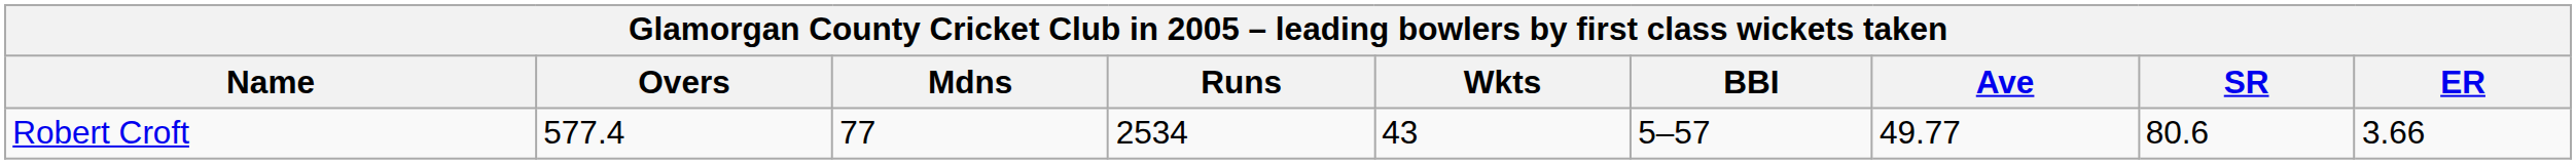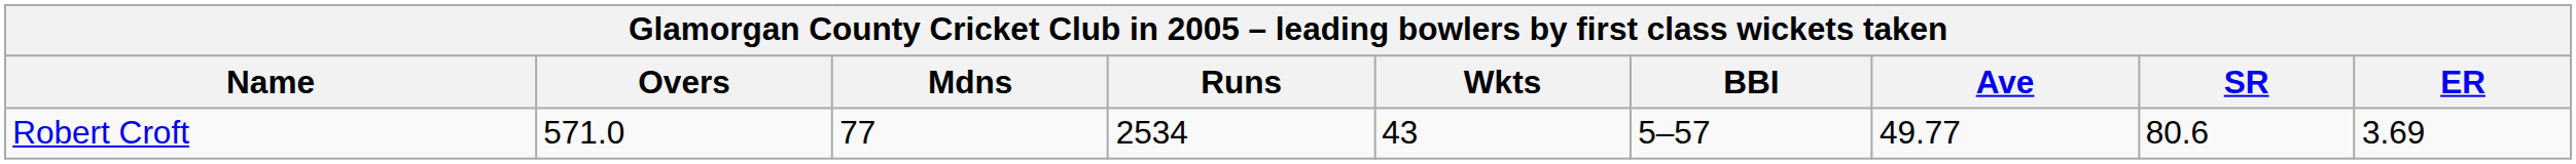 <table class="wikitable" width="80%">
 <tr bgcolor="#efefef">
 <th colspan=9>Glamorgan County Cricket Club in 2005 – leading bowlers by first class wickets taken</th>
 </tr>
 <tr bgcolor="#efefef">
 <th>Name</th>
 <th>Overs</th>
 <th>Mdns</th>
 <th>Runs</th>
 <th>Wkts</th>
 <th>BBI</th>
 <th><a href='#'>Ave</a></th>
 <th><a href='#'>SR</a></th>
 <th><a href='#'>ER</a></th>
 </tr>
 <tr>
 <td><a href='#'>Robert Croft</a></td>
-<td>577.4</td>
+<td>571.0</td>
 <td>77</td>
 <td>2534</td>
 <td>43</td>
 <td>5–57</td>
 <td>49.77</td>
 <td>80.6</td>
-<td>3.66</td>
+<td>3.69</td>
 </tr>
 </table>
